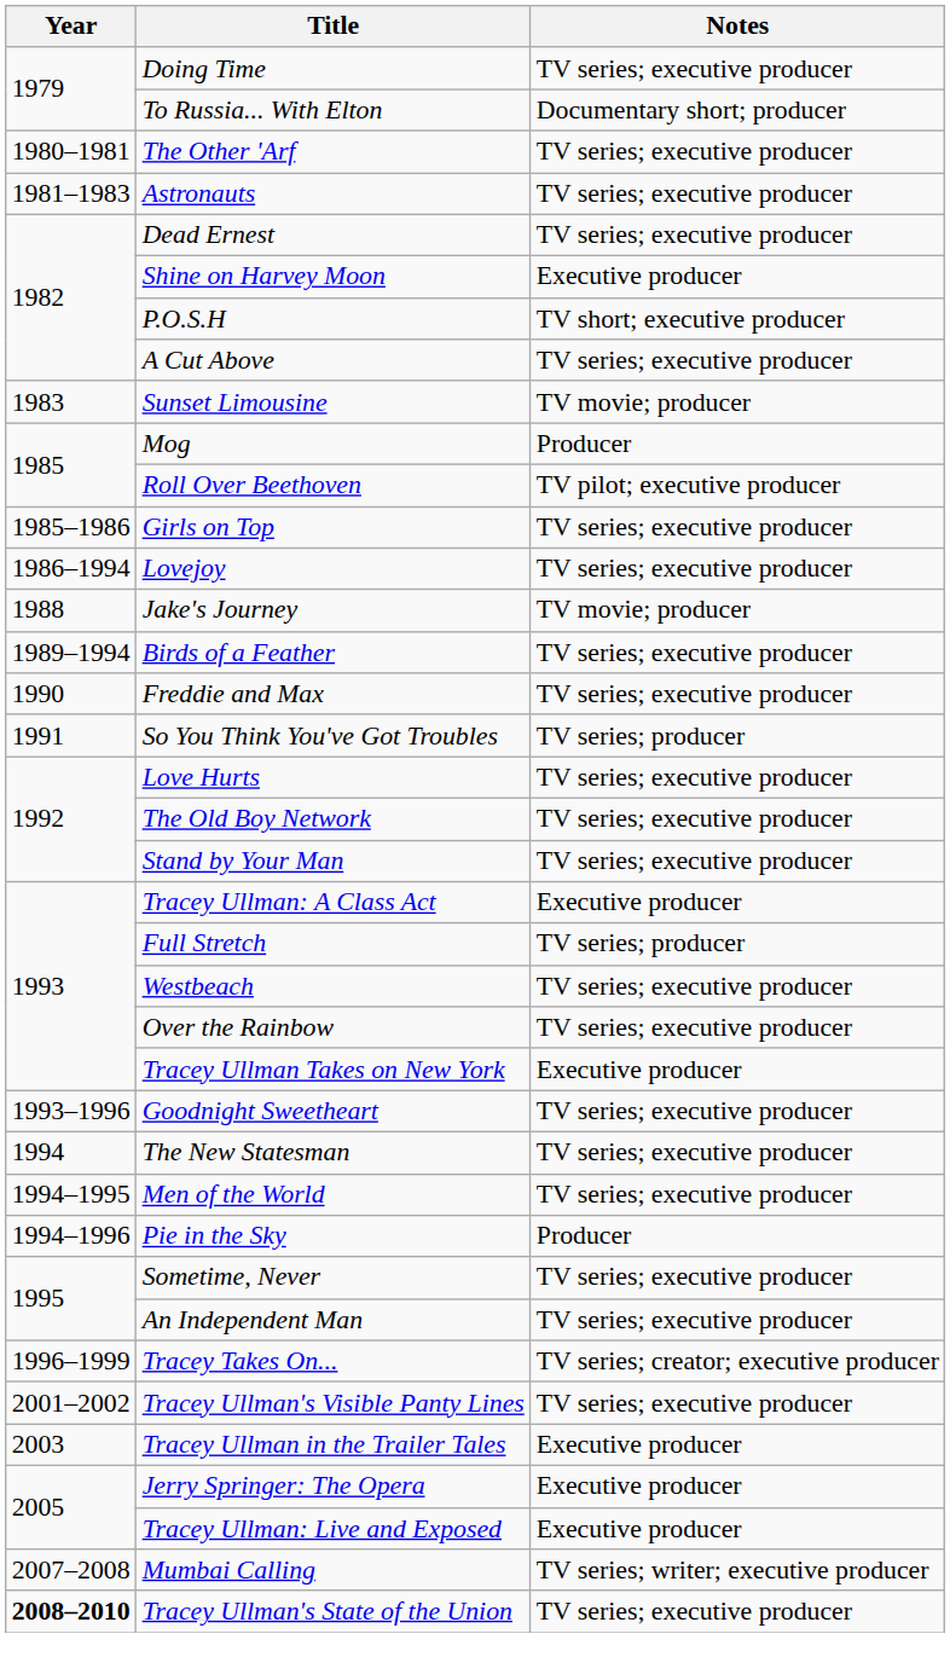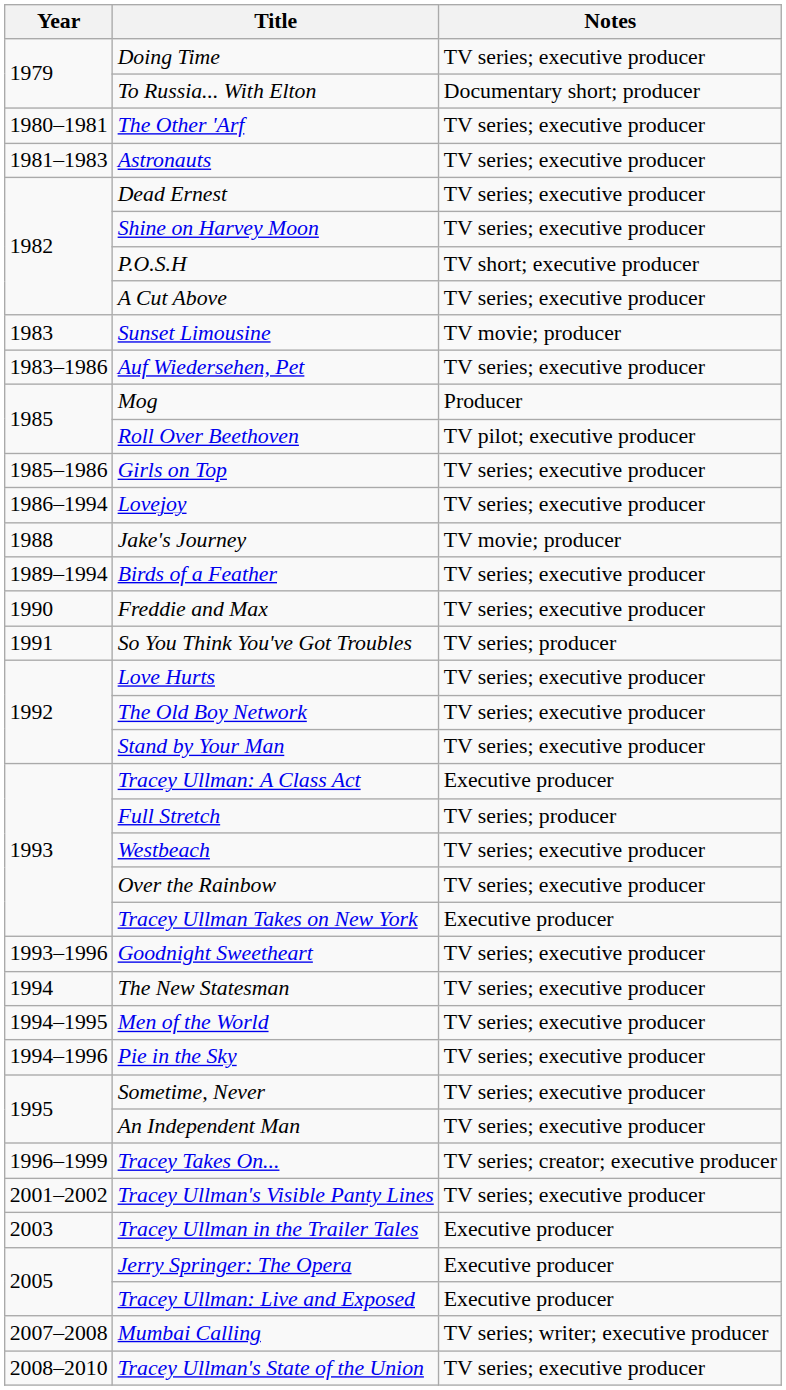 <table class="wikitable">
 <tr>
 <th>Year</th>
 <th>Title</th>
 <th>Notes</th>
 </tr>
 <tr>
 <td rowspan=2>1979</td>
 <td><em>Doing Time</em></td>
 <td>TV series; executive producer</td>
 </tr>
 <tr>
 <td><em>To Russia... With Elton</em></td>
 <td>Documentary short; producer</td>
 </tr>
 <tr>
 <td>1980–1981</td>
 <td><em><a href='#'>The Other 'Arf</a></em></td>
 <td>TV series; executive producer</td>
 </tr>
 <tr>
 <td>1981–1983</td>
 <td><em><a href='#'>Astronauts</a></em></td>
 <td>TV series; executive producer</td>
 </tr>
 <tr>
 <td rowspan=4>1982</td>
 <td><em>Dead Ernest</em></td>
 <td>TV series; executive producer</td>
 </tr>
 <tr>
 <td><em><a href='#'>Shine on Harvey Moon</a></em></td>
-<td>Executive producer</td>
+<td>TV series; executive producer</td>
 </tr>
 <tr>
 <td><em>P.O.S.H</em></td>
 <td>TV short; executive producer</td>
 </tr>
 <tr>
 <td><em>A Cut Above</em></td>
 <td>TV series; executive producer</td>
 </tr>
 <tr>
 <td>1983</td>
 <td><em><a href='#'>Sunset Limousine</a></em></td>
 <td>TV movie; producer</td>
+</tr>
+<tr>
+<td>1983–1986</td>
+<td><em><a href='#'>Auf Wiedersehen, Pet</a></em></td>
+<td>TV series; executive producer</td>
 </tr>
 <tr>
 <td rowspan=2>1985</td>
 <td><em>Mog</em></td>
 <td>Producer</td>
 </tr>
 <tr>
 <td><em><a href='#'>Roll Over Beethoven</a></em></td>
 <td>TV pilot; executive producer</td>
 </tr>
 <tr>
 <td>1985–1986</td>
 <td><em><a href='#'>Girls on Top</a></em></td>
 <td>TV series; executive producer</td>
 </tr>
 <tr>
 <td>1986–1994</td>
 <td><em><a href='#'>Lovejoy</a></em></td>
 <td>TV series; executive producer</td>
 </tr>
 <tr>
 <td>1988</td>
 <td><em>Jake's Journey</em></td>
 <td>TV movie; producer</td>
 </tr>
 <tr>
 <td>1989–1994</td>
 <td><em><a href='#'>Birds of a Feather</a></em></td>
 <td>TV series; executive producer</td>
 </tr>
 <tr>
 <td>1990</td>
 <td><em>Freddie and Max</em></td>
 <td>TV series; executive producer</td>
 </tr>
 <tr>
 <td>1991</td>
 <td><em>So You Think You've Got Troubles</em></td>
 <td>TV series; producer</td>
 </tr>
 <tr>
 <td rowspan=3>1992</td>
 <td><em><a href='#'>Love Hurts</a></em></td>
 <td>TV series; executive producer</td>
 </tr>
 <tr>
 <td><em><a href='#'>The Old Boy Network</a></em></td>
 <td>TV series; executive producer</td>
 </tr>
 <tr>
 <td><em><a href='#'>Stand by Your Man</a></em></td>
 <td>TV series; executive producer</td>
 </tr>
 <tr>
 <td rowspan=5>1993</td>
 <td><em><a href='#'>Tracey Ullman: A Class Act</a></em></td>
 <td>Executive producer</td>
 </tr>
 <tr>
 <td><em><a href='#'>Full Stretch</a></em></td>
 <td>TV series; producer</td>
 </tr>
 <tr>
 <td><em><a href='#'>Westbeach</a></em></td>
 <td>TV series; executive producer</td>
 </tr>
 <tr>
 <td><em>Over the Rainbow</em></td>
 <td>TV series; executive producer</td>
 </tr>
 <tr>
 <td><em><a href='#'>Tracey Ullman Takes on New York</a></em></td>
 <td>Executive producer</td>
 </tr>
 <tr>
 <td>1993–1996</td>
 <td><em><a href='#'>Goodnight Sweetheart</a></em></td>
 <td>TV series; executive producer</td>
 </tr>
 <tr>
 <td>1994</td>
 <td><em>The New Statesman</em></td>
 <td>TV series; executive producer</td>
 </tr>
 <tr>
 <td>1994–1995</td>
 <td><em><a href='#'>Men of the World</a></em></td>
 <td>TV series; executive producer</td>
 </tr>
 <tr>
 <td>1994–1996</td>
 <td><em><a href='#'>Pie in the Sky</a></em></td>
-<td>Producer</td>
+<td>TV series; executive producer</td>
 </tr>
 <tr>
 <td rowspan=2>1995</td>
 <td><em>Sometime, Never</em></td>
 <td>TV series; executive producer</td>
 </tr>
 <tr>
 <td><em>An Independent Man</em></td>
 <td>TV series; executive producer</td>
 </tr>
 <tr>
 <td>1996–1999</td>
 <td><em><a href='#'>Tracey Takes On...</a></em></td>
 <td>TV series; creator; executive producer</td>
 </tr>
 <tr>
 <td>2001–2002</td>
 <td><em><a href='#'>Tracey Ullman's Visible Panty Lines</a></em></td>
 <td>TV series; executive producer</td>
 </tr>
 <tr>
 <td>2003</td>
 <td><em><a href='#'>Tracey Ullman in the Trailer Tales</a></em></td>
 <td>Executive producer</td>
 </tr>
 <tr>
 <td rowspan=2>2005</td>
 <td><em><a href='#'>Jerry Springer: The Opera</a></em></td>
 <td>Executive producer</td>
 </tr>
 <tr>
 <td><em><a href='#'>Tracey Ullman: Live and Exposed</a></em></td>
 <td>Executive producer</td>
 </tr>
 <tr>
 <td>2007–2008</td>
 <td><em><a href='#'>Mumbai Calling</a></em></td>
 <td>TV series; writer; executive producer</td>
 </tr>
 <tr>
-<td><strong>2008–2010</strong></td>
+<td>2008–2010</td>
 <td><em><a href='#'>Tracey Ullman's State of the Union</a></em></td>
 <td>TV series; executive producer</td>
 </tr>
 </table>
